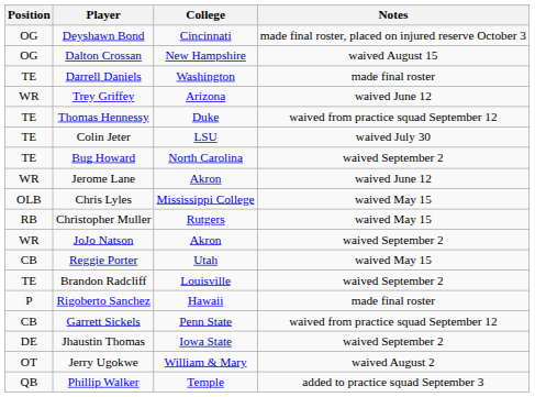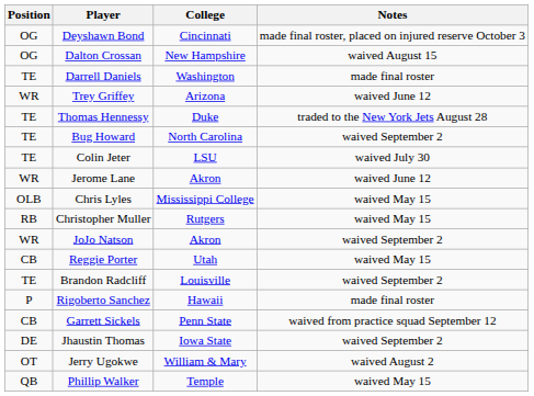 <table class="wikitable" style="font-size: 95%; text-align: center;">
 <tr>
 <th>Position</th>
 <th>Player</th>
 <th>College</th>
 <th>Notes</th>
 </tr>
 <tr>
 <td>OG</td>
 <td><a href='#'>Deyshawn Bond</a></td>
 <td><a href='#'>Cincinnati</a></td>
 <td>made final roster, placed on injured reserve October 3</td>
 </tr>
 <tr>
 <td>OG</td>
 <td><a href='#'>Dalton Crossan</a></td>
 <td><a href='#'>New Hampshire</a></td>
 <td>waived August 15</td>
 </tr>
 <tr>
 <td>TE</td>
 <td><a href='#'>Darrell Daniels</a></td>
 <td><a href='#'>Washington</a></td>
 <td>made final roster</td>
 </tr>
 <tr>
 <td>WR</td>
 <td><a href='#'>Trey Griffey</a></td>
 <td><a href='#'>Arizona</a></td>
 <td>waived June 12</td>
 </tr>
 <tr>
 <td>TE</td>
 <td><a href='#'>Thomas Hennessy</a></td>
 <td><a href='#'>Duke</a></td>
-<td>waived from practice squad September 12</td>
+<td>traded to the <a href='#'>New York Jets</a> August 28</td>
+</tr>
+<tr>
+<td>TE</td>
+<td><a href='#'>Bug Howard</a></td>
+<td><a href='#'>North Carolina</a></td>
+<td>waived September 2</td>
 </tr>
 <tr>
 <td>TE</td>
 <td>Colin Jeter</td>
 <td><a href='#'>LSU</a></td>
 <td>waived July 30</td>
-</tr>
-<tr>
-<td>TE</td>
-<td><a href='#'>Bug Howard</a></td>
-<td><a href='#'>North Carolina</a></td>
-<td>waived September 2</td>
 </tr>
 <tr>
 <td>WR</td>
 <td>Jerome Lane</td>
 <td><a href='#'>Akron</a></td>
 <td>waived June 12</td>
 </tr>
 <tr>
 <td>OLB</td>
 <td>Chris Lyles</td>
 <td><a href='#'>Mississippi College</a></td>
 <td>waived May 15</td>
 </tr>
 <tr>
 <td>RB</td>
 <td>Christopher Muller</td>
 <td><a href='#'>Rutgers</a></td>
 <td>waived May 15</td>
 </tr>
 <tr>
 <td>WR</td>
 <td><a href='#'>JoJo Natson</a></td>
 <td><a href='#'>Akron</a></td>
 <td>waived September 2</td>
 </tr>
 <tr>
 <td>CB</td>
 <td><a href='#'>Reggie Porter</a></td>
 <td><a href='#'>Utah</a></td>
 <td>waived May 15</td>
 </tr>
 <tr>
 <td>TE</td>
 <td>Brandon Radcliff</td>
 <td><a href='#'>Louisville</a></td>
 <td>waived September 2</td>
 </tr>
 <tr>
 <td>P</td>
 <td><a href='#'>Rigoberto Sanchez</a></td>
 <td><a href='#'>Hawaii</a></td>
 <td>made final roster</td>
 </tr>
 <tr>
 <td>CB</td>
 <td><a href='#'>Garrett Sickels</a></td>
 <td><a href='#'>Penn State</a></td>
 <td>waived from practice squad September 12</td>
 </tr>
 <tr>
 <td>DE</td>
 <td>Jhaustin Thomas</td>
 <td><a href='#'>Iowa State</a></td>
 <td>waived September 2</td>
 </tr>
 <tr>
 <td>OT</td>
 <td>Jerry Ugokwe</td>
 <td><a href='#'>William & Mary</a></td>
 <td>waived August 2</td>
 </tr>
 <tr>
 <td>QB</td>
 <td><a href='#'>Phillip Walker</a></td>
 <td><a href='#'>Temple</a></td>
-<td>added to practice squad September 3</td>
+<td>waived May 15</td>
 </tr>
 </table>
